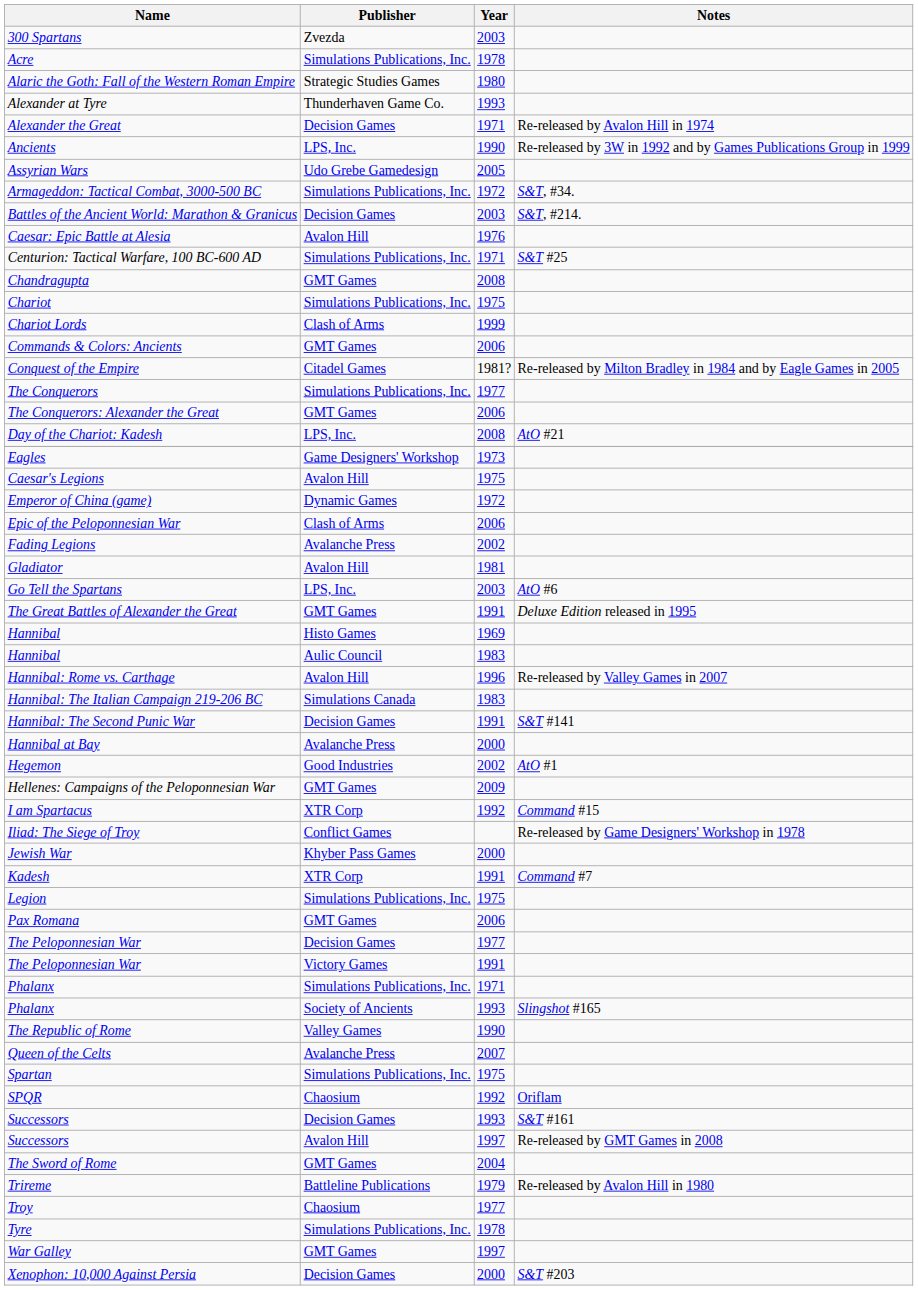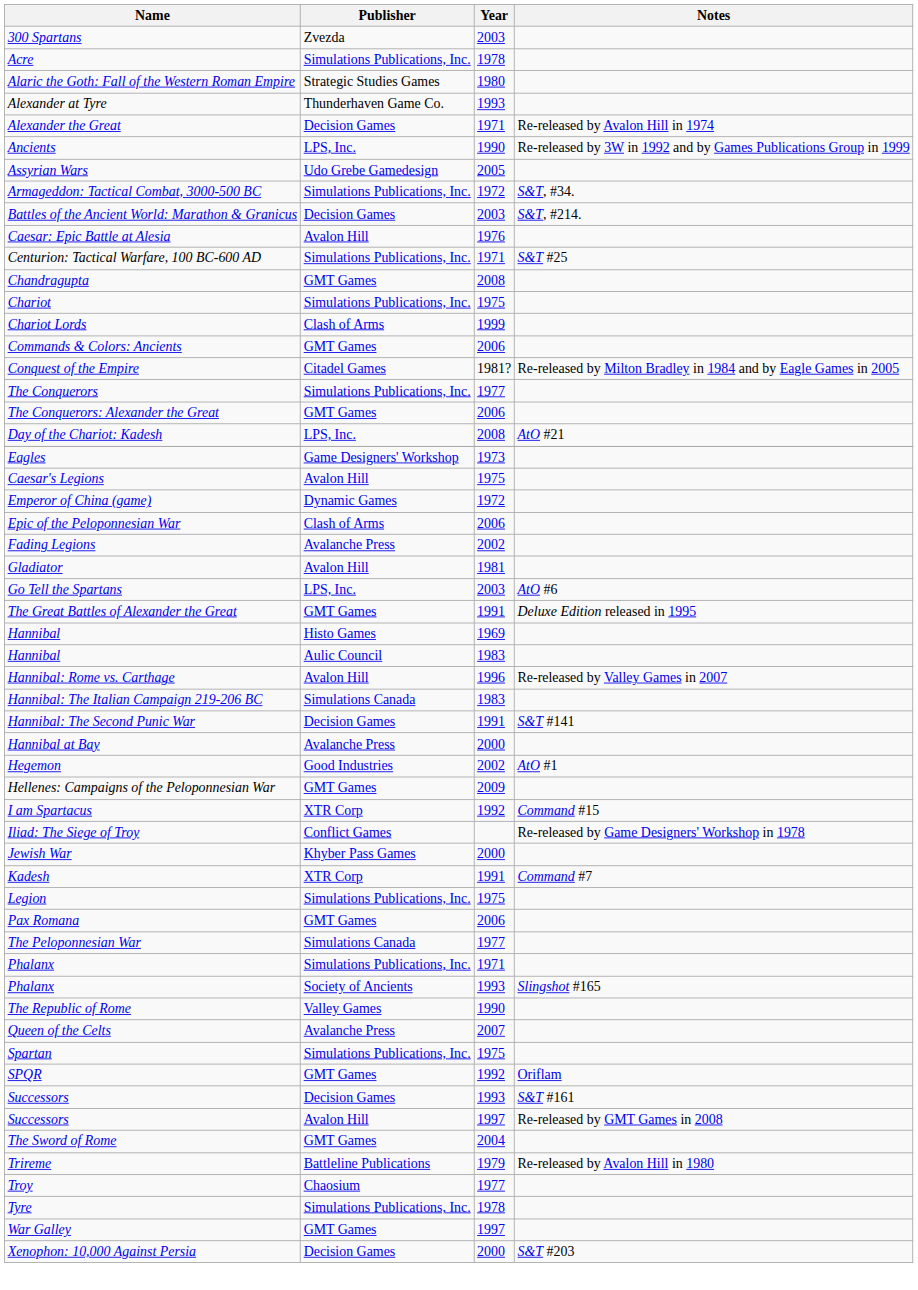 <table class="wikitable sortable">
 <tr>
 <th>Name</th>
 <th>Publisher</th>
 <th>Year</th>
 <th>Notes</th>
 </tr>
 <tr>
 <td><em><a href='#'>300 Spartans</a></em></td>
 <td>Zvezda</td>
 <td><a href='#'>2003</a></td>
 <td></td>
 </tr>
 <tr>
 <td><em><a href='#'>Acre</a></em></td>
 <td><a href='#'>Simulations Publications, Inc.</a></td>
 <td><a href='#'>1978</a></td>
 <td></td>
 </tr>
 <tr>
 <td><em><a href='#'>Alaric the Goth: Fall of the Western Roman Empire</a></em></td>
 <td>Strategic Studies Games</td>
 <td><a href='#'>1980</a></td>
 <td></td>
 </tr>
 <tr>
 <td><em>Alexander at Tyre</em></td>
 <td>Thunderhaven Game Co.</td>
 <td><a href='#'>1993</a></td>
 <td></td>
 </tr>
 <tr>
 <td><em><a href='#'>Alexander the Great</a></em></td>
 <td><a href='#'>Decision Games</a></td>
 <td><a href='#'>1971</a></td>
 <td>Re-released by <a href='#'>Avalon Hill</a> in <a href='#'>1974</a></td>
 </tr>
 <tr>
 <td><em><a href='#'>Ancients</a></em></td>
 <td><a href='#'>LPS, Inc.</a></td>
 <td><a href='#'>1990</a></td>
 <td>Re-released by <a href='#'>3W</a> in <a href='#'>1992</a> and by <a href='#'>Games Publications Group</a> in <a href='#'>1999</a></td>
 </tr>
 <tr>
 <td><em><a href='#'>Assyrian Wars</a></em></td>
 <td><a href='#'>Udo Grebe Gamedesign</a></td>
 <td><a href='#'>2005</a></td>
 <td></td>
 </tr>
 <tr>
 <td><em><a href='#'>Armageddon: Tactical Combat, 3000-500 BC</a></em></td>
 <td><a href='#'>Simulations Publications, Inc.</a></td>
 <td><a href='#'>1972</a></td>
 <td><em><a href='#'>S&T</a></em>, #34.</td>
 </tr>
 <tr>
 <td><em><a href='#'>Battles of the Ancient World: Marathon & Granicus</a></em></td>
 <td><a href='#'>Decision Games</a></td>
 <td><a href='#'>2003</a></td>
 <td><em><a href='#'>S&T</a></em>, #214.</td>
 </tr>
 <tr>
 <td><em><a href='#'>Caesar: Epic Battle at Alesia</a></em></td>
 <td><a href='#'>Avalon Hill</a></td>
 <td><a href='#'>1976</a></td>
 <td></td>
 </tr>
 <tr>
 <td><em>Centurion: Tactical Warfare, 100 BC-600 AD</em></td>
 <td><a href='#'>Simulations Publications, Inc.</a></td>
 <td><a href='#'>1971</a></td>
 <td><em><a href='#'>S&T</a></em> #25</td>
 </tr>
 <tr>
 <td><em><a href='#'>Chandragupta</a></em></td>
 <td><a href='#'>GMT Games</a></td>
 <td><a href='#'>2008</a></td>
 <td></td>
 </tr>
 <tr>
 <td><em><a href='#'>Chariot</a></em></td>
 <td><a href='#'>Simulations Publications, Inc.</a></td>
 <td><a href='#'>1975</a></td>
 <td></td>
 </tr>
 <tr>
 <td><em><a href='#'>Chariot Lords</a></em></td>
 <td><a href='#'>Clash of Arms</a></td>
 <td><a href='#'>1999</a></td>
 <td></td>
 </tr>
 <tr>
 <td><em><a href='#'>Commands & Colors: Ancients</a></em></td>
 <td><a href='#'>GMT Games</a></td>
 <td><a href='#'>2006</a></td>
 <td></td>
 </tr>
 <tr>
 <td><em><a href='#'>Conquest of the Empire</a></em></td>
 <td><a href='#'>Citadel Games</a></td>
 <td>1981?</td>
 <td>Re-released by <a href='#'>Milton Bradley</a> in <a href='#'>1984</a> and by <a href='#'>Eagle Games</a> in <a href='#'>2005</a></td>
 </tr>
 <tr>
 <td><em><a href='#'>The Conquerors</a></em></td>
 <td><a href='#'>Simulations Publications, Inc.</a></td>
 <td><a href='#'>1977</a></td>
 <td></td>
 </tr>
 <tr>
 <td><em><a href='#'>The Conquerors: Alexander the Great</a></em></td>
 <td><a href='#'>GMT Games</a></td>
 <td><a href='#'>2006</a></td>
 <td></td>
 </tr>
 <tr>
 <td><em><a href='#'>Day of the Chariot: Kadesh</a></em></td>
 <td><a href='#'>LPS, Inc.</a></td>
 <td><a href='#'>2008</a></td>
 <td><em><a href='#'>AtO</a></em> #21</td>
 </tr>
 <tr>
 </tr>
 <tr>
 <td><em><a href='#'>Eagles</a></em></td>
 <td><a href='#'>Game Designers' Workshop</a></td>
 <td><a href='#'>1973</a></td>
 <td></td>
 </tr>
 <tr>
 <td><em><a href='#'>Caesar's Legions</a></em></td>
 <td><a href='#'>Avalon Hill</a></td>
 <td><a href='#'>1975</a></td>
 <td></td>
 </tr>
 <tr>
 <td><em><a href='#'>Emperor of China (game)</a></em></td>
 <td><a href='#'>Dynamic Games</a></td>
 <td><a href='#'>1972</a></td>
 <td></td>
 </tr>
 <tr>
 <td><em><a href='#'>Epic of the Peloponnesian War</a></em></td>
 <td><a href='#'>Clash of Arms</a></td>
 <td><a href='#'>2006</a></td>
 <td></td>
 </tr>
 <tr>
 <td><em><a href='#'>Fading Legions</a></em></td>
 <td><a href='#'>Avalanche Press</a></td>
 <td><a href='#'>2002</a></td>
 <td></td>
 </tr>
 <tr>
 <td><em><a href='#'>Gladiator</a></em></td>
 <td><a href='#'>Avalon Hill</a></td>
 <td><a href='#'>1981</a></td>
 <td></td>
 </tr>
 <tr>
 <td><em><a href='#'>Go Tell the Spartans</a></em></td>
 <td><a href='#'>LPS, Inc.</a></td>
 <td><a href='#'>2003</a></td>
 <td><em><a href='#'>AtO</a></em> #6</td>
 </tr>
 <tr>
 <td><em><a href='#'>The Great Battles of Alexander the Great</a></em></td>
 <td><a href='#'>GMT Games</a></td>
 <td><a href='#'>1991</a></td>
 <td><em>Deluxe Edition</em> released in <a href='#'>1995</a></td>
 </tr>
 <tr>
 <td><em><a href='#'>Hannibal</a></em></td>
 <td><a href='#'>Histo Games</a></td>
 <td><a href='#'>1969</a></td>
 <td></td>
 </tr>
 <tr>
 <td><em><a href='#'>Hannibal</a></em></td>
 <td><a href='#'>Aulic Council</a></td>
 <td><a href='#'>1983</a></td>
 <td></td>
 </tr>
 <tr>
 <td><em><a href='#'>Hannibal: Rome vs. Carthage</a></em></td>
 <td><a href='#'>Avalon Hill</a></td>
 <td><a href='#'>1996</a></td>
 <td>Re-released by <a href='#'>Valley Games</a> in <a href='#'>2007</a></td>
 </tr>
 <tr>
 <td><em><a href='#'>Hannibal: The Italian Campaign 219-206 BC</a></em></td>
 <td><a href='#'>Simulations Canada</a></td>
 <td><a href='#'>1983</a></td>
 <td></td>
 </tr>
 <tr>
 <td><em><a href='#'>Hannibal: The Second Punic War</a></em></td>
 <td><a href='#'>Decision Games</a></td>
 <td><a href='#'>1991</a></td>
 <td><em><a href='#'>S&T</a></em> #141</td>
 </tr>
 <tr>
 <td><em><a href='#'>Hannibal at Bay</a></em></td>
 <td><a href='#'>Avalanche Press</a></td>
 <td><a href='#'>2000</a></td>
 <td></td>
 </tr>
 <tr>
 <td><em><a href='#'>Hegemon</a></em></td>
 <td><a href='#'>Good Industries</a></td>
 <td><a href='#'>2002</a></td>
 <td><em><a href='#'>AtO</a></em> #1</td>
 </tr>
 <tr>
 <td><em>Hellenes: Campaigns of the Peloponnesian War</em></td>
 <td><a href='#'>GMT Games</a></td>
 <td><a href='#'>2009</a></td>
 <td></td>
 </tr>
 <tr>
 <td><em><a href='#'>I am Spartacus</a></em></td>
 <td><a href='#'>XTR Corp</a></td>
 <td><a href='#'>1992</a></td>
 <td><em><a href='#'>Command</a></em> #15</td>
 </tr>
 <tr>
 <td><em><a href='#'>Iliad: The Siege of Troy</a></em></td>
 <td><a href='#'>Conflict Games</a></td>
 <td></td>
 <td>Re-released by <a href='#'>Game Designers' Workshop</a> in <a href='#'>1978</a></td>
 </tr>
 <tr>
 <td><em><a href='#'>Jewish War</a></em></td>
 <td><a href='#'>Khyber Pass Games</a></td>
 <td><a href='#'>2000</a></td>
 <td></td>
 </tr>
 <tr>
 <td><em><a href='#'>Kadesh</a></em></td>
 <td><a href='#'>XTR Corp</a></td>
 <td><a href='#'>1991</a></td>
 <td><em><a href='#'>Command</a></em> #7</td>
 </tr>
 <tr>
 <td><em><a href='#'>Legion</a></em></td>
 <td><a href='#'>Simulations Publications, Inc.</a></td>
 <td><a href='#'>1975</a></td>
 <td></td>
 </tr>
 <tr>
 <td><em><a href='#'>Pax Romana</a></em></td>
 <td><a href='#'>GMT Games</a></td>
 <td><a href='#'>2006</a></td>
 <td></td>
 </tr>
 <tr>
 <td><em><a href='#'>The Peloponnesian War</a></em></td>
-<td><a href='#'>Decision Games</a></td>
+<td><a href='#'>Simulations Canada</a></td>
 <td><a href='#'>1977</a></td>
-<td></td>
-</tr>
-<tr>
-<td><em><a href='#'>The Peloponnesian War</a></em></td>
-<td><a href='#'>Victory Games</a></td>
-<td><a href='#'>1991</a></td>
 <td></td>
 </tr>
 <tr>
 <td><em><a href='#'>Phalanx</a></em></td>
 <td><a href='#'>Simulations Publications, Inc.</a></td>
 <td><a href='#'>1971</a></td>
 <td></td>
 </tr>
 <tr>
 <td><em><a href='#'>Phalanx</a></em></td>
 <td><a href='#'>Society of Ancients</a></td>
 <td><a href='#'>1993</a></td>
 <td><em><a href='#'>Slingshot</a></em> #165</td>
 </tr>
 <tr>
 <td><em><a href='#'>The Republic of Rome</a></em></td>
 <td><a href='#'>Valley Games</a></td>
 <td><a href='#'>1990</a></td>
 <td></td>
 </tr>
 <tr>
 <td><em><a href='#'>Queen of the Celts</a></em></td>
 <td><a href='#'>Avalanche Press</a></td>
 <td><a href='#'>2007</a></td>
 <td></td>
 </tr>
 <tr>
 <td><em><a href='#'>Spartan</a></em></td>
 <td><a href='#'>Simulations Publications, Inc.</a></td>
 <td><a href='#'>1975</a></td>
 <td></td>
 </tr>
 <tr>
 <td><em><a href='#'>SPQR</a></em></td>
-<td><a href='#'>Chaosium</a></td>
+<td><a href='#'>GMT Games</a></td>
 <td><a href='#'>1992</a></td>
 <td><a href='#'>Oriflam</a> </td>
 </tr>
 <tr>
 <td><em><a href='#'>Successors</a></em></td>
 <td><a href='#'>Decision Games</a></td>
 <td><a href='#'>1993</a></td>
 <td><em><a href='#'>S&T</a></em> #161</td>
 </tr>
 <tr>
 <td><em><a href='#'>Successors</a></em></td>
 <td><a href='#'>Avalon Hill</a></td>
 <td><a href='#'>1997</a></td>
 <td>Re-released by <a href='#'>GMT Games</a> in <a href='#'>2008</a></td>
 </tr>
 <tr>
 <td><em><a href='#'>The Sword of Rome</a></em></td>
 <td><a href='#'>GMT Games</a></td>
 <td><a href='#'>2004</a></td>
 <td></td>
 </tr>
 <tr>
 <td><em><a href='#'>Trireme</a></em></td>
 <td><a href='#'>Battleline Publications</a></td>
 <td><a href='#'>1979</a></td>
 <td>Re-released by <a href='#'>Avalon Hill</a> in <a href='#'>1980</a></td>
 </tr>
 <tr>
 <td><em><a href='#'>Troy</a></em></td>
 <td><a href='#'>Chaosium</a></td>
 <td><a href='#'>1977</a></td>
 <td></td>
 </tr>
 <tr>
 <td><em><a href='#'>Tyre</a></em></td>
 <td><a href='#'>Simulations Publications, Inc.</a></td>
 <td><a href='#'>1978</a></td>
 <td></td>
 </tr>
 <tr>
 <td><em><a href='#'>War Galley</a></em></td>
 <td><a href='#'>GMT Games</a></td>
 <td><a href='#'>1997</a></td>
 <td></td>
 </tr>
 <tr>
 <td><em><a href='#'>Xenophon: 10,000 Against Persia</a></em></td>
 <td><a href='#'>Decision Games</a></td>
 <td><a href='#'>2000</a></td>
 <td><em><a href='#'>S&T</a></em> #203</td>
 </tr>
 </table>
